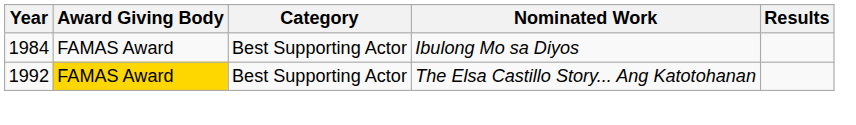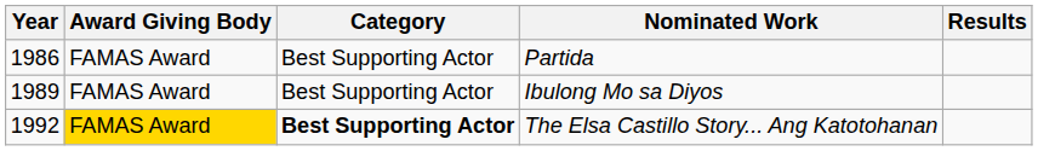 <table class="wikitable">
 <tr>
 <th>Year</th>
 <th>Award Giving Body</th>
 <th>Category</th>
 <th>Nominated Work</th>
 <th>Results</th>
 </tr>
 <tr>
-<td>1984</td>
+<td>1986</td>
+<td>FAMAS Award</td>
+<td>Best Supporting Actor</td>
+<td><em>Partida</em></td>
+<td></td>
+</tr>
+<tr>
+<td>1989</td>
 <td>FAMAS Award</td>
 <td>Best Supporting Actor</td>
 <td><em>Ibulong Mo sa Diyos</em></td>
 <td></td>
 </tr>
 <tr>
 <td>1992</td>
 <td style="background: gold;">FAMAS Award</td>
-<td>Best Supporting Actor</td>
+<td><strong>Best Supporting Actor</strong></td>
 <td><em>The Elsa Castillo Story... Ang Katotohanan</em></td>
 <td></td>
 </tr>
 </table>
